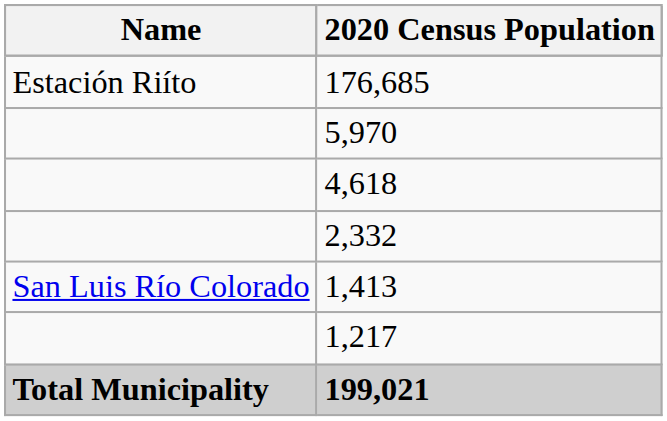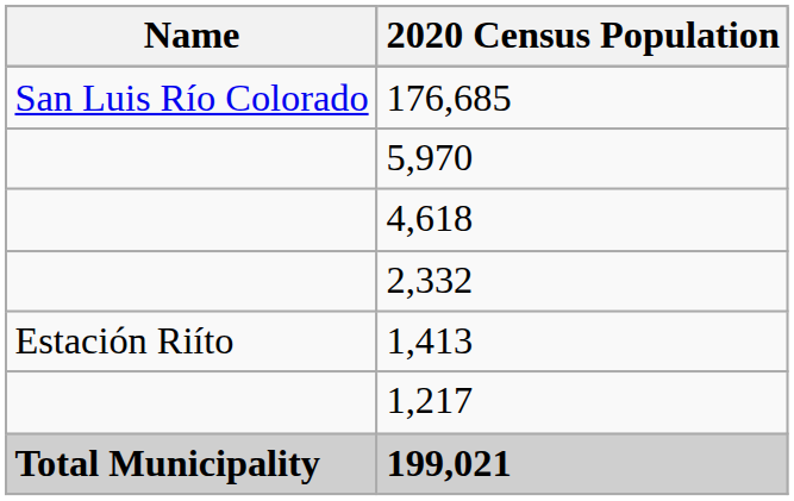 <table class="wikitable">
 <tr style="background:#000000; color:black;">
 <th><strong>Name</strong></th>
 <th><strong>2020 Census Population</strong></th>
 </tr>
 <tr>
-<td>Estación Riíto</td>
+<td><a href='#'>San Luis Río Colorado</a></td>
 <td>176,685</td>
 </tr>
 <tr>
 <td></td>
 <td>5,970</td>
 </tr>
 <tr>
 <td></td>
 <td>4,618</td>
 </tr>
 <tr>
 <td></td>
 <td>2,332</td>
 </tr>
 <tr>
-<td><a href='#'>San Luis Río Colorado</a></td>
+<td>Estación Riíto</td>
 <td>1,413</td>
 </tr>
 <tr>
 <td></td>
 <td>1,217</td>
 </tr>
 <tr style="background:#CFCFCF;">
 <td><strong>Total Municipality</strong></td>
 <td><strong>199,021</strong></td>
 </tr>
 </table>
